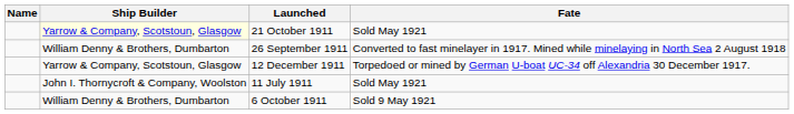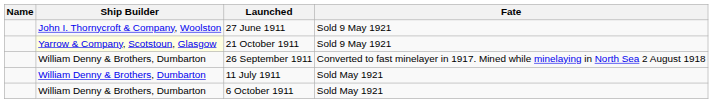 <table class="wikitable" style="text-align:left">
 <tr>
 <th>Name</th>
 <th>Ship Builder</th>
 <th>Launched</th>
 <th>Fate</th>
 </tr>
 <tr>
 <td></td>
+<td><a href='#'>John I. Thornycroft & Company</a>, <a href='#'>Woolston</a></td>
+<td>27 June 1911</td>
+<td>Sold 9 May 1921</td>
+</tr>
+<tr>
+<td></td>
 <td style="background: lightyellow;"><a href='#'>Yarrow & Company</a>, <a href='#'>Scotstoun</a>, <a href='#'>Glasgow</a></td>
 <td>21 October 1911</td>
-<td>Sold May 1921</td>
+<td>Sold 9 May 1921</td>
 </tr>
 <tr>
 <td></td>
 <td>William Denny & Brothers, Dumbarton</td>
 <td>26 September 1911</td>
 <td>Converted to fast minelayer in 1917. Mined while <a href='#'>minelaying</a> in <a href='#'>North Sea</a> 2 August 1918</td>
 </tr>
 <tr>
 <td></td>
-<td>Yarrow & Company, Scotstoun, Glasgow</td>
-<td>12 December 1911</td>
-<td>Torpedoed or mined by <a href='#'>German</a> <a href='#'>U-boat</a> <em><a href='#'>UC-34</a></em> off <a href='#'>Alexandria</a> 30 December 1917.</td>
-</tr>
-<tr>
-<td></td>
-<td>John I. Thornycroft & Company, Woolston</td>
+<td><a href='#'>William Denny & Brothers</a>, <a href='#'>Dumbarton</a></td>
 <td>11 July 1911</td>
 <td>Sold May 1921</td>
 </tr>
 <tr>
 <td></td>
 <td>William Denny & Brothers, Dumbarton</td>
 <td>6 October 1911</td>
-<td>Sold 9 May 1921</td>
+<td>Sold May 1921</td>
 </tr>
 </table>
